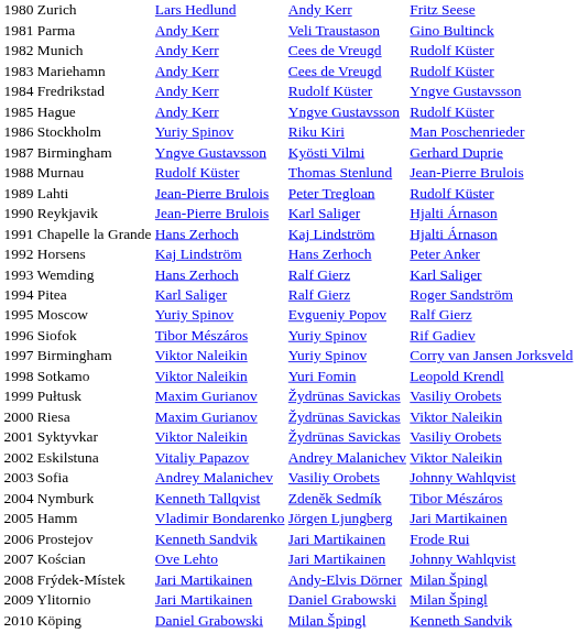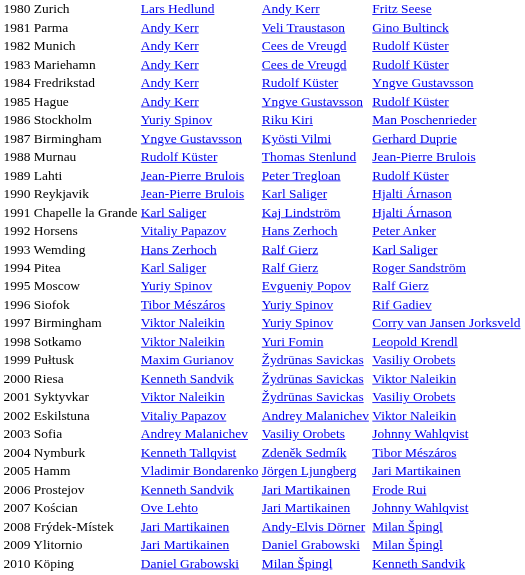 <table>
 <tr>
 <td>1980 Zurich</td>
 <td> <a href='#'>Lars Hedlund</a></td>
 <td> <a href='#'>Andy Kerr</a></td>
 <td> <a href='#'>Fritz Seese</a></td>
 </tr>
 <tr>
 <td>1981 Parma</td>
 <td> <a href='#'>Andy Kerr</a></td>
 <td> <a href='#'>Veli Traustason</a></td>
 <td> <a href='#'>Gino Bultinck</a></td>
 </tr>
 <tr>
 <td>1982 Munich</td>
 <td> <a href='#'>Andy Kerr</a></td>
 <td> <a href='#'>Cees de Vreugd</a></td>
 <td> <a href='#'>Rudolf Küster</a></td>
 </tr>
 <tr>
 <td>1983 Mariehamn</td>
 <td> <a href='#'>Andy Kerr</a></td>
 <td> <a href='#'>Cees de Vreugd</a></td>
 <td> <a href='#'>Rudolf Küster</a></td>
 </tr>
 <tr>
 <td>1984 Fredrikstad</td>
 <td> <a href='#'>Andy Kerr</a></td>
 <td> <a href='#'>Rudolf Küster</a></td>
 <td> <a href='#'>Yngve Gustavsson</a></td>
 </tr>
 <tr>
 <td>1985 Hague</td>
 <td> <a href='#'>Andy Kerr</a></td>
 <td> <a href='#'>Yngve Gustavsson</a></td>
 <td> <a href='#'>Rudolf Küster</a></td>
 </tr>
 <tr>
 <td>1986 Stockholm</td>
 <td> <a href='#'>Yuriy Spinov</a></td>
 <td> <a href='#'>Riku Kiri</a></td>
 <td> <a href='#'>Man Poschenrieder</a></td>
 </tr>
 <tr>
 <td>1987 Birmingham</td>
 <td> <a href='#'>Yngve Gustavsson</a></td>
 <td> <a href='#'>Kyösti Vilmi</a></td>
 <td> <a href='#'>Gerhard Duprie</a></td>
 </tr>
 <tr>
 <td>1988 Murnau</td>
 <td> <a href='#'>Rudolf Küster</a></td>
 <td> <a href='#'>Thomas Stenlund</a></td>
 <td> <a href='#'>Jean-Pierre Brulois</a></td>
 </tr>
 <tr>
 <td>1989 Lahti</td>
 <td> <a href='#'>Jean-Pierre Brulois</a></td>
 <td> <a href='#'>Peter Tregloan</a></td>
 <td> <a href='#'>Rudolf Küster</a></td>
 </tr>
 <tr>
 <td>1990 Reykjavik</td>
 <td> <a href='#'>Jean-Pierre Brulois</a></td>
 <td> <a href='#'>Karl Saliger</a></td>
 <td> <a href='#'>Hjalti Árnason</a></td>
 </tr>
 <tr>
 <td>1991 Chapelle la Grande</td>
-<td> <a href='#'>Hans Zerhoch</a></td>
+<td> <a href='#'>Karl Saliger</a></td>
 <td> <a href='#'>Kaj Lindström</a></td>
 <td> <a href='#'>Hjalti Árnason</a></td>
 </tr>
 <tr>
 <td>1992 Horsens</td>
-<td> <a href='#'>Kaj Lindström</a></td>
+<td> <a href='#'>Vitaliy Papazov</a></td>
 <td> <a href='#'>Hans Zerhoch</a></td>
 <td> <a href='#'>Peter Anker</a></td>
 </tr>
 <tr>
 <td>1993 Wemding</td>
 <td> <a href='#'>Hans Zerhoch</a></td>
 <td> <a href='#'>Ralf Gierz</a></td>
 <td> <a href='#'>Karl Saliger</a></td>
 </tr>
 <tr>
 <td>1994 Pitea</td>
 <td> <a href='#'>Karl Saliger</a></td>
 <td> <a href='#'>Ralf Gierz</a></td>
 <td> <a href='#'>Roger Sandström</a></td>
 </tr>
 <tr>
 <td>1995 Moscow</td>
 <td> <a href='#'>Yuriy Spinov</a></td>
 <td> <a href='#'>Evgueniy Popov</a></td>
 <td> <a href='#'>Ralf Gierz</a></td>
 </tr>
 <tr>
 <td>1996 Siofok</td>
 <td> <a href='#'>Tibor Mészáros</a></td>
 <td> <a href='#'>Yuriy Spinov</a></td>
 <td> <a href='#'>Rif Gadiev</a></td>
 </tr>
 <tr>
 <td>1997 Birmingham</td>
 <td> <a href='#'>Viktor Naleikin</a></td>
 <td> <a href='#'>Yuriy Spinov</a></td>
 <td> <a href='#'>Corry van Jansen Jorksveld</a></td>
 </tr>
 <tr>
 <td>1998 Sotkamo</td>
 <td> <a href='#'>Viktor Naleikin</a></td>
 <td> <a href='#'>Yuri Fomin</a></td>
 <td> <a href='#'>Leopold Krendl</a></td>
 </tr>
 <tr>
 <td>1999 Pułtusk</td>
 <td> <a href='#'>Maxim Gurianov</a></td>
 <td> <a href='#'>Žydrūnas Savickas</a></td>
 <td> <a href='#'>Vasiliy Orobets</a></td>
 </tr>
 <tr>
 <td>2000 Riesa</td>
-<td> <a href='#'>Maxim Gurianov</a></td>
+<td> <a href='#'>Kenneth Sandvik</a></td>
 <td> <a href='#'>Žydrūnas Savickas</a></td>
 <td> <a href='#'>Viktor Naleikin</a></td>
 </tr>
 <tr>
 <td>2001 Syktyvkar</td>
 <td> <a href='#'>Viktor Naleikin</a></td>
 <td> <a href='#'>Žydrūnas Savickas</a></td>
 <td> <a href='#'>Vasiliy Orobets</a></td>
 </tr>
 <tr>
 <td>2002 Eskilstuna</td>
 <td> <a href='#'>Vitaliy Papazov</a></td>
 <td> <a href='#'>Andrey Malanichev</a></td>
 <td> <a href='#'>Viktor Naleikin</a></td>
 </tr>
 <tr>
 <td>2003 Sofia</td>
 <td> <a href='#'>Andrey Malanichev</a></td>
 <td> <a href='#'>Vasiliy Orobets</a></td>
 <td> <a href='#'>Johnny Wahlqvist</a></td>
 </tr>
 <tr>
 <td>2004 Nymburk</td>
 <td> <a href='#'>Kenneth Tallqvist</a></td>
 <td> <a href='#'>Zdeněk Sedmík</a></td>
 <td> <a href='#'>Tibor Mészáros</a></td>
 </tr>
 <tr>
 <td>2005 Hamm</td>
 <td> <a href='#'>Vladimir Bondarenko</a></td>
 <td> <a href='#'>Jörgen Ljungberg</a></td>
 <td> <a href='#'>Jari Martikainen</a></td>
 </tr>
 <tr>
 <td>2006 Prostejov</td>
 <td> <a href='#'>Kenneth Sandvik</a></td>
 <td> <a href='#'>Jari Martikainen</a></td>
 <td> <a href='#'>Frode Rui</a></td>
 </tr>
 <tr>
 <td>2007 Kościan</td>
 <td> <a href='#'>Ove Lehto</a></td>
 <td> <a href='#'>Jari Martikainen</a></td>
 <td> <a href='#'>Johnny Wahlqvist</a></td>
 </tr>
 <tr>
 <td>2008 Frýdek-Místek</td>
 <td> <a href='#'>Jari Martikainen</a></td>
 <td> <a href='#'>Andy-Elvis Dörner</a></td>
 <td> <a href='#'>Milan Špingl</a></td>
 </tr>
 <tr>
 <td>2009 Ylitornio</td>
 <td> <a href='#'>Jari Martikainen</a></td>
 <td> <a href='#'>Daniel Grabowski</a></td>
 <td> <a href='#'>Milan Špingl</a></td>
 </tr>
 <tr>
 <td>2010 Köping</td>
 <td> <a href='#'>Daniel Grabowski</a></td>
 <td> <a href='#'>Milan Špingl</a></td>
 <td> <a href='#'>Kenneth Sandvik</a></td>
 </tr>
 </table>
